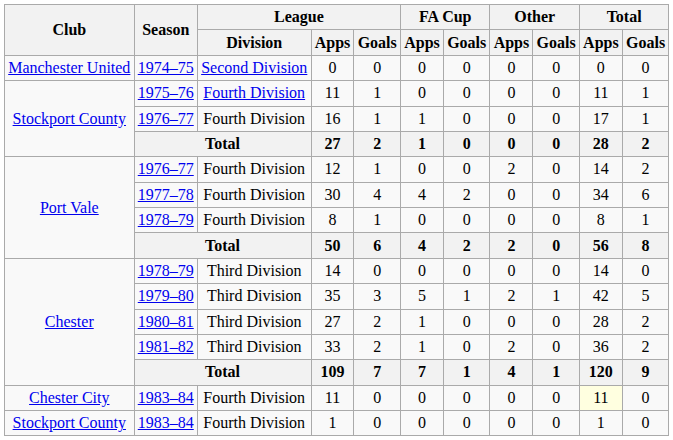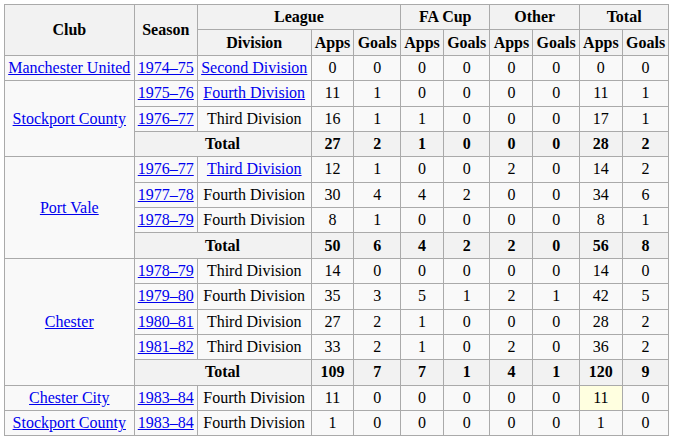 <table class="wikitable" style="text-align: center;">
 <tr>
 <th rowspan="2">Club</th>
 <th rowspan="2">Season</th>
 <th colspan="3">League</th>
 <th colspan="2">FA Cup</th>
 <th colspan="2">Other</th>
 <th colspan="2">Total</th>
 </tr>
 <tr>
 <th>Division</th>
 <th>Apps</th>
 <th>Goals</th>
 <th>Apps</th>
 <th>Goals</th>
 <th>Apps</th>
 <th>Goals</th>
 <th>Apps</th>
 <th>Goals</th>
 </tr>
 <tr>
 <td><a href='#'>Manchester United</a></td>
 <td><a href='#'>1974–75</a></td>
 <td><a href='#'>Second Division</a></td>
 <td>0</td>
 <td>0</td>
 <td>0</td>
 <td>0</td>
 <td>0</td>
 <td>0</td>
 <td>0</td>
 <td>0</td>
 </tr>
 <tr>
 <td rowspan="3"><a href='#'>Stockport County</a></td>
 <td><a href='#'>1975–76</a></td>
 <td><a href='#'>Fourth Division</a></td>
 <td>11</td>
 <td>1</td>
 <td>0</td>
 <td>0</td>
 <td>0</td>
 <td>0</td>
 <td>11</td>
 <td>1</td>
 </tr>
 <tr>
 <td><a href='#'>1976–77</a></td>
-<td>Fourth Division</td>
+<td>Third Division</td>
 <td>16</td>
 <td>1</td>
 <td>1</td>
 <td>0</td>
 <td>0</td>
 <td>0</td>
 <td>17</td>
 <td>1</td>
 </tr>
 <tr>
 <th colspan="2">Total</th>
 <th>27</th>
 <th>2</th>
 <th>1</th>
 <th>0</th>
 <th>0</th>
 <th>0</th>
 <th>28</th>
 <th>2</th>
 </tr>
 <tr>
 <td rowspan="4"><a href='#'>Port Vale</a></td>
 <td><a href='#'>1976–77</a></td>
-<td>Fourth Division</td>
+<td><a href='#'>Third Division</a></td>
 <td>12</td>
 <td>1</td>
 <td>0</td>
 <td>0</td>
 <td>2</td>
 <td>0</td>
 <td>14</td>
 <td>2</td>
 </tr>
 <tr>
 <td><a href='#'>1977–78</a></td>
 <td>Fourth Division</td>
 <td>30</td>
 <td>4</td>
 <td>4</td>
 <td>2</td>
 <td>0</td>
 <td>0</td>
 <td>34</td>
 <td>6</td>
 </tr>
 <tr>
 <td><a href='#'>1978–79</a></td>
 <td>Fourth Division</td>
 <td>8</td>
 <td>1</td>
 <td>0</td>
 <td>0</td>
 <td>0</td>
 <td>0</td>
 <td>8</td>
 <td>1</td>
 </tr>
 <tr>
 <th colspan="2">Total</th>
 <th>50</th>
 <th>6</th>
 <th>4</th>
 <th>2</th>
 <th>2</th>
 <th>0</th>
 <th>56</th>
 <th>8</th>
 </tr>
 <tr>
 <td rowspan="5"><a href='#'>Chester</a></td>
 <td><a href='#'>1978–79</a></td>
 <td>Third Division</td>
 <td>14</td>
 <td>0</td>
 <td>0</td>
 <td>0</td>
 <td>0</td>
 <td>0</td>
 <td>14</td>
 <td>0</td>
 </tr>
 <tr>
 <td><a href='#'>1979–80</a></td>
-<td>Third Division</td>
+<td>Fourth Division</td>
 <td>35</td>
 <td>3</td>
 <td>5</td>
 <td>1</td>
 <td>2</td>
 <td>1</td>
 <td>42</td>
 <td>5</td>
 </tr>
 <tr>
 <td><a href='#'>1980–81</a></td>
 <td>Third Division</td>
 <td>27</td>
 <td>2</td>
 <td>1</td>
 <td>0</td>
 <td>0</td>
 <td>0</td>
 <td>28</td>
 <td>2</td>
 </tr>
 <tr>
 <td><a href='#'>1981–82</a></td>
 <td>Third Division</td>
 <td>33</td>
 <td>2</td>
 <td>1</td>
 <td>0</td>
 <td>2</td>
 <td>0</td>
 <td>36</td>
 <td>2</td>
 </tr>
 <tr>
 <th colspan="2">Total</th>
 <th>109</th>
 <th>7</th>
 <th>7</th>
 <th>1</th>
 <th>4</th>
 <th>1</th>
 <th>120</th>
 <th>9</th>
 </tr>
 <tr>
 <td><a href='#'>Chester City</a></td>
 <td><a href='#'>1983–84</a></td>
 <td>Fourth Division</td>
 <td>11</td>
 <td>0</td>
 <td>0</td>
 <td>0</td>
 <td>0</td>
 <td>0</td>
 <td style="background: lightyellow;">11</td>
 <td>0</td>
 </tr>
 <tr>
 <td><a href='#'>Stockport County</a></td>
 <td><a href='#'>1983–84</a></td>
 <td>Fourth Division</td>
 <td>1</td>
 <td>0</td>
 <td>0</td>
 <td>0</td>
 <td>0</td>
 <td>0</td>
 <td>1</td>
 <td>0</td>
 </tr>
 </table>
